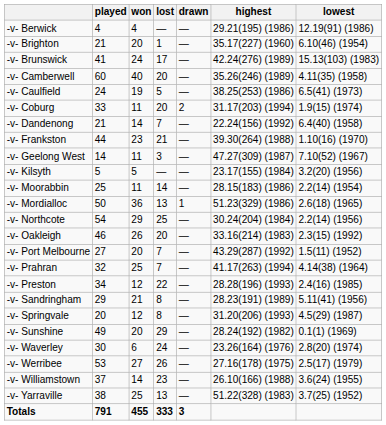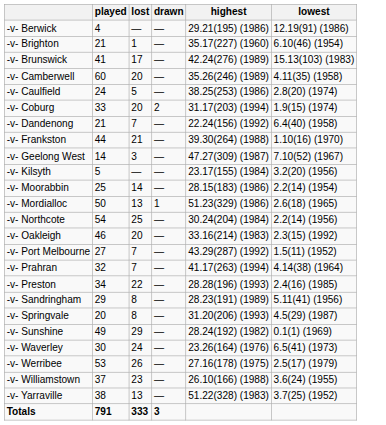 <table class="wikitable">
 <tr>
 <th></th>
 <th>played</th>
-<th>won</th>
 <th>lost</th>
 <th>drawn</th>
 <th>highest</th>
 <th>lowest</th>
 </tr>
 <tr>
 <td>-v- Berwick</td>
-<td>4</td>
 <td>4</td>
 <td>—</td>
 <td>—</td>
 <td>29.21(195) (1986)</td>
 <td>12.19(91) (1986)</td>
 </tr>
 <tr>
 <td>-v- Brighton</td>
 <td>21</td>
-<td>20</td>
 <td>1</td>
 <td>—</td>
 <td>35.17(227) (1960)</td>
 <td>6.10(46) (1954)</td>
 </tr>
 <tr>
 <td>-v- Brunswick</td>
 <td>41</td>
-<td>24</td>
 <td>17</td>
 <td>—</td>
 <td>42.24(276) (1989)</td>
 <td>15.13(103) (1983)</td>
 </tr>
 <tr>
 <td>-v- Camberwell</td>
 <td>60</td>
-<td>40</td>
 <td>20</td>
 <td>—</td>
 <td>35.26(246) (1989)</td>
 <td>4.11(35) (1958)</td>
 </tr>
 <tr>
 <td>-v- Caulfield</td>
 <td>24</td>
-<td>19</td>
 <td>5</td>
 <td>—</td>
 <td>38.25(253) (1986)</td>
-<td>6.5(41) (1973)</td>
+<td>2.8(20) (1974)</td>
 </tr>
 <tr>
 <td>-v- Coburg</td>
 <td>33</td>
-<td>11</td>
 <td>20</td>
 <td>2</td>
 <td>31.17(203) (1994)</td>
 <td>1.9(15) (1974)</td>
 </tr>
 <tr>
 <td>-v- Dandenong</td>
 <td>21</td>
-<td>14</td>
 <td>7</td>
 <td>—</td>
 <td>22.24(156) (1992)</td>
 <td>6.4(40) (1958)</td>
 </tr>
 <tr>
 <td>-v- Frankston</td>
 <td>44</td>
-<td>23</td>
 <td>21</td>
 <td>—</td>
 <td>39.30(264) (1988)</td>
 <td>1.10(16) (1970)</td>
 </tr>
 <tr>
 <td>-v- Geelong West</td>
 <td>14</td>
-<td>11</td>
 <td>3</td>
 <td>—</td>
 <td>47.27(309) (1987)</td>
 <td>7.10(52) (1967)</td>
 </tr>
 <tr>
 <td>-v- Kilsyth</td>
-<td>5</td>
 <td>5</td>
 <td>—</td>
 <td>—</td>
 <td>23.17(155) (1984)</td>
 <td>3.2(20) (1956)</td>
 </tr>
 <tr>
 <td>-v- Moorabbin</td>
 <td>25</td>
-<td>11</td>
 <td>14</td>
 <td>—</td>
 <td>28.15(183) (1986)</td>
 <td>2.2(14) (1954)</td>
 </tr>
 <tr>
 <td>-v- Mordialloc</td>
 <td>50</td>
-<td>36</td>
 <td>13</td>
 <td>1</td>
 <td>51.23(329) (1986)</td>
 <td>2.6(18) (1965)</td>
 </tr>
 <tr>
 <td>-v- Northcote</td>
 <td>54</td>
-<td>29</td>
 <td>25</td>
 <td>—</td>
 <td>30.24(204) (1984)</td>
 <td>2.2(14) (1956)</td>
 </tr>
 <tr>
 <td>-v- Oakleigh</td>
 <td>46</td>
-<td>26</td>
 <td>20</td>
 <td>—</td>
 <td>33.16(214) (1983)</td>
 <td>2.3(15) (1992)</td>
 </tr>
 <tr>
 <td>-v- Port Melbourne</td>
 <td>27</td>
-<td>20</td>
 <td>7</td>
 <td>—</td>
 <td>43.29(287) (1992)</td>
 <td>1.5(11) (1952)</td>
 </tr>
 <tr>
 <td>-v- Prahran</td>
 <td>32</td>
-<td>25</td>
 <td>7</td>
 <td>—</td>
 <td>41.17(263) (1994)</td>
 <td>4.14(38) (1964)</td>
 </tr>
 <tr>
 <td>-v- Preston</td>
 <td>34</td>
-<td>12</td>
 <td>22</td>
 <td>—</td>
 <td>28.28(196) (1993)</td>
 <td>2.4(16) (1985)</td>
 </tr>
 <tr>
 <td>-v- Sandringham</td>
 <td>29</td>
-<td>21</td>
 <td>8</td>
 <td>—</td>
 <td>28.23(191) (1989)</td>
 <td>5.11(41) (1956)</td>
 </tr>
 <tr>
 <td>-v- Springvale</td>
 <td>20</td>
-<td>12</td>
 <td>8</td>
 <td>—</td>
 <td>31.20(206) (1993)</td>
 <td>4.5(29) (1987)</td>
 </tr>
 <tr>
 <td>-v- Sunshine</td>
 <td>49</td>
-<td>20</td>
 <td>29</td>
 <td>—</td>
 <td>28.24(192) (1982)</td>
 <td>0.1(1) (1969)</td>
 </tr>
 <tr>
 <td>-v- Waverley</td>
 <td>30</td>
-<td>6</td>
 <td>24</td>
 <td>—</td>
 <td>23.26(164) (1976)</td>
-<td>2.8(20) (1974)</td>
+<td>6.5(41) (1973)</td>
 </tr>
 <tr>
 <td>-v- Werribee</td>
 <td>53</td>
-<td>27</td>
 <td>26</td>
 <td>—</td>
 <td>27.16(178) (1975)</td>
 <td>2.5(17) (1979)</td>
 </tr>
 <tr>
 <td>-v- Williamstown</td>
 <td>37</td>
-<td>14</td>
 <td>23</td>
 <td>—</td>
 <td>26.10(166) (1988)</td>
 <td>3.6(24) (1955)</td>
 </tr>
 <tr>
 <td>-v- Yarraville</td>
 <td>38</td>
-<td>25</td>
 <td>13</td>
 <td>—</td>
 <td>51.22(328) (1983)</td>
 <td>3.7(25) (1952)</td>
 </tr>
 <tr>
 <td><strong>Totals</strong></td>
 <td><strong>791</strong></td>
-<td><strong>455</strong></td>
 <td><strong>333</strong></td>
 <td><strong>3</strong></td>
 <td></td>
 <td></td>
 </tr>
 </table>
